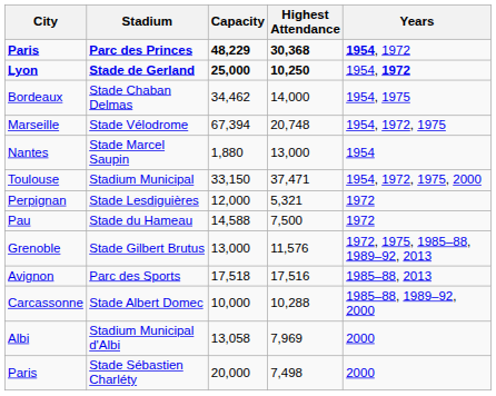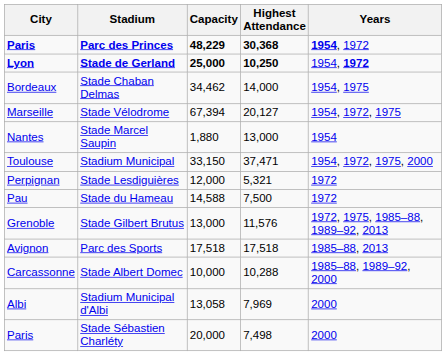 <table class = "wikitable">
 <tr>
 <th>City</th>
 <th>Stadium</th>
 <th>Capacity</th>
 <th>Highest<br>Attendance</th>
 <th>Years</th>
 </tr>
 <tr>
 <td><strong><a href='#'>Paris</a></strong></td>
 <td><strong><a href='#'>Parc des Princes</a></strong></td>
 <td><strong>48,229</strong></td>
 <td><strong>30,368</strong></td>
 <td><strong><a href='#'>1954</a></strong>, <a href='#'>1972</a></td>
 </tr>
 <tr>
 <td><strong><a href='#'>Lyon</a></strong></td>
 <td><strong><a href='#'>Stade de Gerland</a></strong></td>
 <td><strong>25,000</strong></td>
 <td><strong>10,250</strong></td>
 <td><a href='#'>1954</a>, <strong><a href='#'>1972</a></strong></td>
 </tr>
 <tr>
 <td><a href='#'>Bordeaux</a></td>
 <td><a href='#'>Stade Chaban Delmas</a></td>
 <td>34,462</td>
 <td>14,000</td>
 <td><a href='#'>1954</a>, <a href='#'>1975</a></td>
 </tr>
 <tr>
 <td><a href='#'>Marseille</a></td>
 <td><a href='#'>Stade Vélodrome</a></td>
 <td>67,394</td>
-<td>20,748</td>
+<td>20,127</td>
 <td><a href='#'>1954</a>, <a href='#'>1972</a>, <a href='#'>1975</a></td>
 </tr>
 <tr>
 <td><a href='#'>Nantes</a></td>
 <td><a href='#'>Stade Marcel Saupin</a></td>
 <td>1,880</td>
 <td>13,000</td>
 <td><a href='#'>1954</a></td>
 </tr>
 <tr>
 <td><a href='#'>Toulouse</a></td>
 <td><a href='#'>Stadium Municipal</a></td>
 <td>33,150</td>
 <td>37,471</td>
 <td><a href='#'>1954</a>, <a href='#'>1972</a>, <a href='#'>1975</a>, <a href='#'>2000</a></td>
 </tr>
 <tr>
 <td><a href='#'>Perpignan</a></td>
 <td><a href='#'>Stade Lesdiguières</a></td>
 <td>12,000</td>
 <td>5,321</td>
 <td><a href='#'>1972</a></td>
 </tr>
 <tr>
 <td><a href='#'>Pau</a></td>
 <td><a href='#'>Stade du Hameau</a></td>
 <td>14,588</td>
 <td>7,500</td>
 <td><a href='#'>1972</a></td>
 </tr>
 <tr>
 <td><a href='#'>Grenoble</a></td>
 <td><a href='#'>Stade Gilbert Brutus</a></td>
 <td>13,000</td>
 <td>11,576</td>
 <td><a href='#'>1972</a>, <a href='#'>1975</a>, <a href='#'>1985–88</a>, <a href='#'>1989–92</a>, <a href='#'>2013</a></td>
 </tr>
 <tr>
 <td><a href='#'>Avignon</a></td>
 <td><a href='#'>Parc des Sports</a></td>
 <td>17,518</td>
-<td>17,516</td>
+<td>17,518</td>
 <td><a href='#'>1985–88</a>, <a href='#'>2013</a></td>
 </tr>
 <tr>
 <td><a href='#'>Carcassonne</a></td>
 <td><a href='#'>Stade Albert Domec</a></td>
 <td>10,000</td>
 <td>10,288</td>
 <td><a href='#'>1985–88</a>, <a href='#'>1989–92</a>, <a href='#'>2000</a></td>
 </tr>
 <tr>
 <td><a href='#'>Albi</a></td>
 <td><a href='#'>Stadium Municipal d'Albi</a></td>
 <td>13,058</td>
 <td>7,969</td>
 <td><a href='#'>2000</a></td>
 </tr>
 <tr>
 <td><a href='#'>Paris</a></td>
 <td><a href='#'>Stade Sébastien Charléty</a></td>
 <td>20,000</td>
 <td>7,498</td>
 <td><a href='#'>2000</a></td>
 </tr>
 </table>
